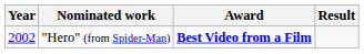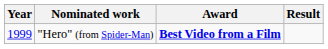 <table class="wikitable">
 <tr>
 <th>Year</th>
 <th>Nominated work</th>
 <th>Award</th>
 <th>Result</th>
 </tr>
 <tr>
-<td align=center><a href='#'>2002</a></td>
+<td align=center><a href='#'>1999</a></td>
 <td>"Hero" <small>(from <a href='#'>Spider-Man</a>)</small></td>
 <td><strong><a href='#'>Best Video from a Film</a></strong></td>
 <td></td>
 </tr>
 </table>
